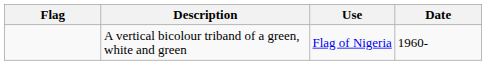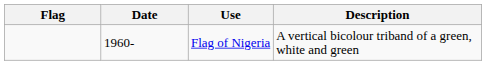 <table class="wikitable" style="background: #f9f9f9">
 <tr>
 <th width="112">Flag</th>
+<th width="100">Date</th>
+<th withd="250">Use</th>
 <th width="250">Description</th>
-<th withd="250">Use</th>
-<th width="100">Date</th>
 </tr>
 <tr>
 <td></td>
+<td>1960-</td>
+<td><a href='#'>Flag of Nigeria</a></td>
 <td>A vertical bicolour triband of a green, white and green</td>
-<td><a href='#'>Flag of Nigeria</a></td>
-<td>1960-</td>
 </tr>
 </table>
